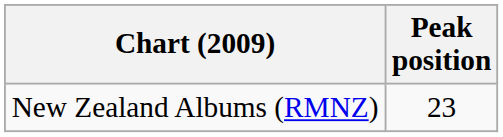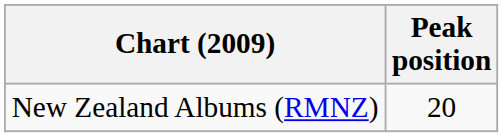 <table class="wikitable sortable">
 <tr>
 <th>Chart (2009)</th>
 <th>Peak<br>position</th>
 </tr>
 <tr>
 <td>New Zealand Albums (<a href='#'>RMNZ</a>)</td>
-<td align="center">23</td>
+<td align="center">20</td>
 </tr>
 </table>
